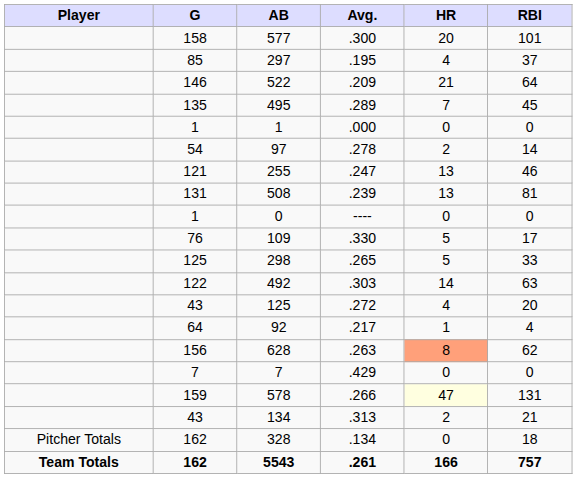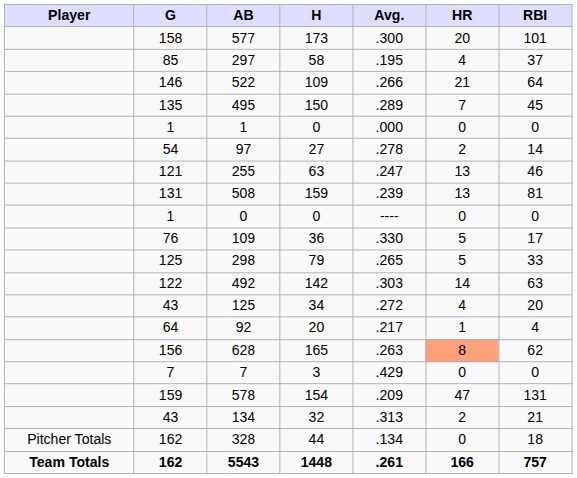 <table class="wikitable sortable">
 <tr align=center>
 <th style="background:#ddf; width:16%;">Player</th>
 <th style="background:#ddf; width:9%;">G</th>
 <th style="background:#ddf; width:9%;">AB</th>
+<th style="background:#ddf; width:9%;">H</th>
 <th style="background:#ddf; width:9%;">Avg.</th>
 <th style="background:#ddf; width:9%;">HR</th>
 <th style="background:#ddf; width:9%;">RBI</th>
 </tr>
 <tr align=center>
 <td></td>
 <td>158</td>
 <td>577</td>
+<td>173</td>
 <td>.300</td>
 <td>20</td>
 <td>101</td>
 </tr>
 <tr align=center>
 <td></td>
 <td>85</td>
 <td>297</td>
+<td>58</td>
 <td>.195</td>
 <td>4</td>
 <td>37</td>
 </tr>
 <tr align=center>
 <td></td>
 <td>146</td>
 <td>522</td>
-<td>.209</td>
+<td>109</td>
+<td>.266</td>
 <td>21</td>
 <td>64</td>
 </tr>
 <tr align=center>
 <td></td>
 <td>135</td>
 <td>495</td>
+<td>150</td>
 <td>.289</td>
 <td>7</td>
 <td>45</td>
 </tr>
 <tr align=center>
 <td></td>
 <td>1</td>
 <td>1</td>
+<td>0</td>
 <td>.000</td>
 <td>0</td>
 <td>0</td>
 </tr>
 <tr align=center>
 <td></td>
 <td>54</td>
 <td>97</td>
+<td>27</td>
 <td>.278</td>
 <td>2</td>
 <td>14</td>
 </tr>
 <tr align=center>
 <td></td>
 <td>121</td>
 <td>255</td>
+<td>63</td>
 <td>.247</td>
 <td>13</td>
 <td>46</td>
 </tr>
 <tr align=center>
 <td></td>
 <td>131</td>
 <td>508</td>
+<td>159</td>
 <td>.239</td>
 <td>13</td>
 <td>81</td>
 </tr>
 <tr align=center>
 <td></td>
 <td>1</td>
+<td>0</td>
 <td>0</td>
 <td>----</td>
 <td>0</td>
 <td>0</td>
 </tr>
 <tr align=center>
 <td></td>
 <td>76</td>
 <td>109</td>
+<td>36</td>
 <td>.330</td>
 <td>5</td>
 <td>17</td>
 </tr>
 <tr align=center>
 <td></td>
 <td>125</td>
 <td>298</td>
+<td>79</td>
 <td>.265</td>
 <td>5</td>
 <td>33</td>
 </tr>
 <tr align=center>
 <td></td>
 <td>122</td>
 <td>492</td>
+<td>142</td>
 <td>.303</td>
 <td>14</td>
 <td>63</td>
 </tr>
 <tr align=center>
 <td></td>
 <td>43</td>
 <td>125</td>
+<td>34</td>
 <td>.272</td>
 <td>4</td>
 <td>20</td>
 </tr>
 <tr align=center>
 <td></td>
 <td>64</td>
 <td>92</td>
+<td>20</td>
 <td>.217</td>
 <td>1</td>
 <td>4</td>
 </tr>
 <tr align=center>
 <td></td>
 <td>156</td>
 <td>628</td>
+<td>165</td>
 <td>.263</td>
 <td style="background: lightsalmon;">8</td>
 <td>62</td>
 </tr>
 <tr align=center>
 <td></td>
 <td>7</td>
 <td>7</td>
+<td>3</td>
 <td>.429</td>
 <td>0</td>
 <td>0</td>
 </tr>
 <tr align=center>
 <td></td>
 <td>159</td>
 <td>578</td>
-<td>.266</td>
-<td style="background: lightyellow;">47</td>
+<td>154</td>
+<td>.209</td>
+<td>47</td>
 <td>131</td>
 </tr>
 <tr align=center>
 <td></td>
 <td>43</td>
 <td>134</td>
+<td>32</td>
 <td>.313</td>
 <td>2</td>
 <td>21</td>
 </tr>
 <tr align=center>
 <td>Pitcher Totals</td>
 <td>162</td>
 <td>328</td>
+<td>44</td>
 <td>.134</td>
 <td>0</td>
 <td>18</td>
 </tr>
 <tr align=center>
 <td><strong>Team Totals</strong></td>
 <td><strong>162</strong></td>
 <td><strong>5543</strong></td>
+<td><strong>1448</strong></td>
 <td><strong>.261</strong></td>
 <td><strong>166</strong></td>
 <td><strong>757</strong></td>
 </tr>
 </table>
